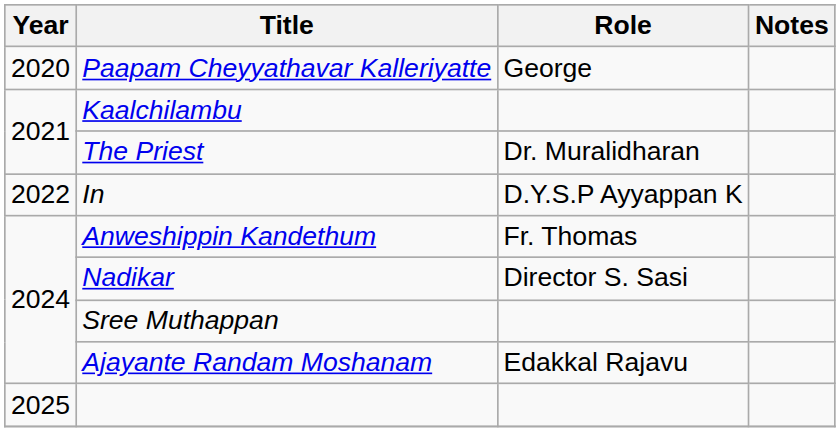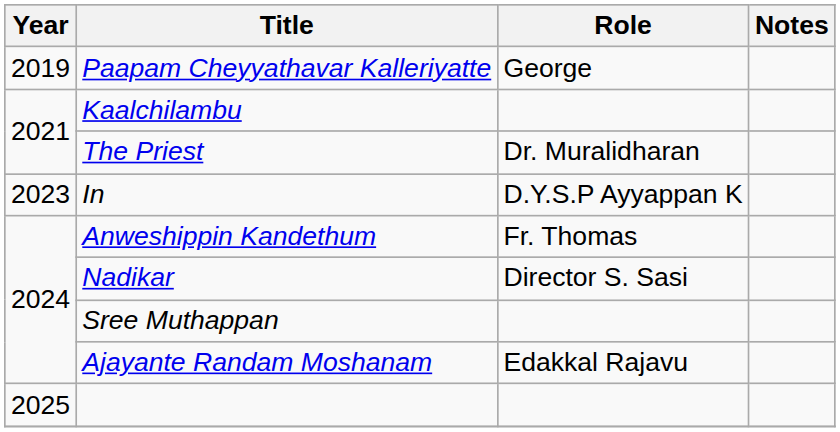 <table class="wikitable sortable">
 <tr>
 <th>Year</th>
 <th>Title</th>
 <th>Role</th>
 <th class="unsortable">Notes</th>
 </tr>
 <tr>
-<td>2020</td>
+<td>2019</td>
 <td><em><a href='#'>Paapam Cheyyathavar Kalleriyatte</a></em></td>
 <td>George</td>
 <td></td>
 </tr>
 <tr>
 <td rowspan=2>2021</td>
 <td><em><a href='#'>Kaalchilambu</a></em></td>
 <td></td>
 <td></td>
 </tr>
 <tr>
 <td><em><a href='#'>The Priest</a></em></td>
 <td>Dr. Muralidharan</td>
 <td></td>
 </tr>
 <tr>
-<td>2022</td>
+<td>2023</td>
 <td><em>In</em></td>
 <td>D.Y.S.P Ayyappan K</td>
 <td></td>
 </tr>
 <tr>
 <td rowspan=4>2024</td>
 <td><em><a href='#'>Anweshippin Kandethum</a></em></td>
 <td>Fr. Thomas</td>
 <td></td>
 </tr>
 <tr>
 <td><em><a href='#'>Nadikar</a></em></td>
 <td>Director S. Sasi</td>
 <td></td>
 </tr>
 <tr>
 <td><em>Sree Muthappan</em></td>
 <td></td>
 <td></td>
 </tr>
 <tr>
 <td><em><a href='#'>Ajayante Randam Moshanam</a></em></td>
 <td>Edakkal Rajavu</td>
 <td></td>
 </tr>
 <tr>
 <td>2025</td>
 <td></td>
 <td></td>
 <td></td>
 </tr>
 <tr>
 </tr>
 </table>
